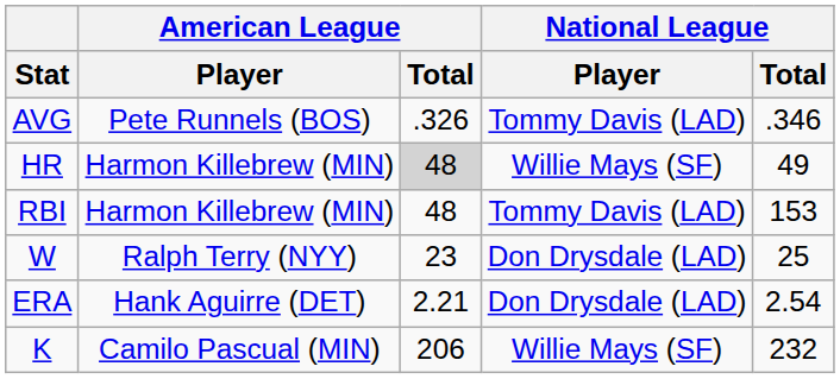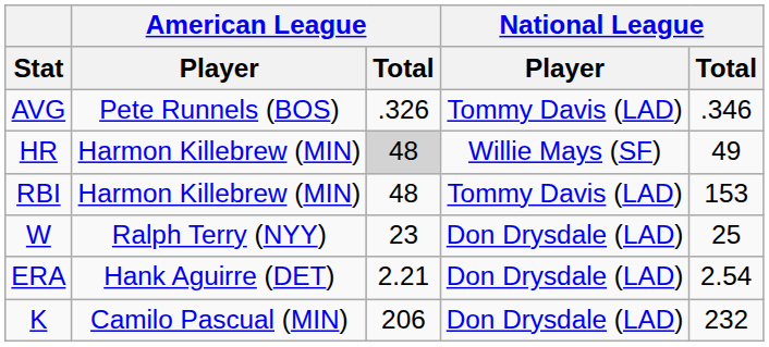 <table class="wikitable" style="text-align:center;">
 <tr>
 <th></th>
 <th colspan="2"><a href='#'>American League</a></th>
 <th colspan="2"><a href='#'>National League</a></th>
 </tr>
 <tr>
 <th>Stat</th>
 <th>Player</th>
 <th>Total</th>
 <th>Player</th>
 <th>Total</th>
 </tr>
 <tr>
 <td><a href='#'>AVG</a></td>
 <td><a href='#'>Pete Runnels</a> (<a href='#'>BOS</a>)</td>
 <td>.326</td>
 <td><a href='#'>Tommy Davis</a> (<a href='#'>LAD</a>)</td>
 <td>.346</td>
 </tr>
 <tr>
 <td><a href='#'>HR</a></td>
 <td><a href='#'>Harmon Killebrew</a> (<a href='#'>MIN</a>)</td>
 <td style="background: lightgrey;">48</td>
 <td><a href='#'>Willie Mays</a> (<a href='#'>SF</a>)</td>
 <td>49</td>
 </tr>
 <tr>
 <td><a href='#'>RBI</a></td>
 <td><a href='#'>Harmon Killebrew</a> (<a href='#'>MIN</a>)</td>
 <td>48</td>
 <td><a href='#'>Tommy Davis</a> (<a href='#'>LAD</a>)</td>
 <td>153</td>
 </tr>
 <tr>
 <td><a href='#'>W</a></td>
 <td><a href='#'>Ralph Terry</a> (<a href='#'>NYY</a>)</td>
 <td>23</td>
 <td><a href='#'>Don Drysdale</a> (<a href='#'>LAD</a>)</td>
 <td>25</td>
 </tr>
 <tr>
 <td><a href='#'>ERA</a></td>
 <td><a href='#'>Hank Aguirre</a> (<a href='#'>DET</a>)</td>
 <td>2.21</td>
 <td><a href='#'>Don Drysdale</a> (<a href='#'>LAD</a>)</td>
 <td>2.54</td>
 </tr>
 <tr>
 <td><a href='#'>K</a></td>
 <td><a href='#'>Camilo Pascual</a> (<a href='#'>MIN</a>)</td>
 <td>206</td>
-<td><a href='#'>Willie Mays</a> (<a href='#'>SF</a>)</td>
+<td><a href='#'>Don Drysdale</a> (<a href='#'>LAD</a>)</td>
 <td>232</td>
 </tr>
 </table>
